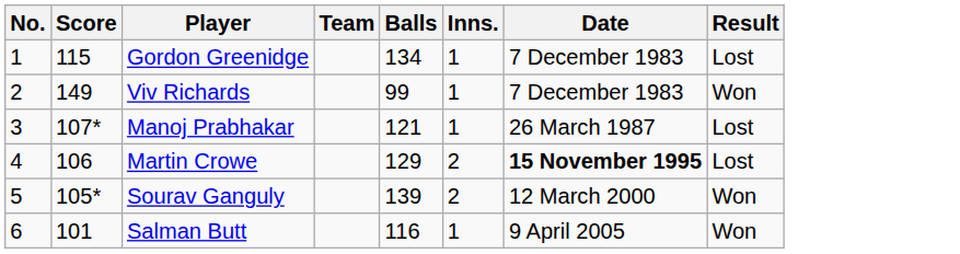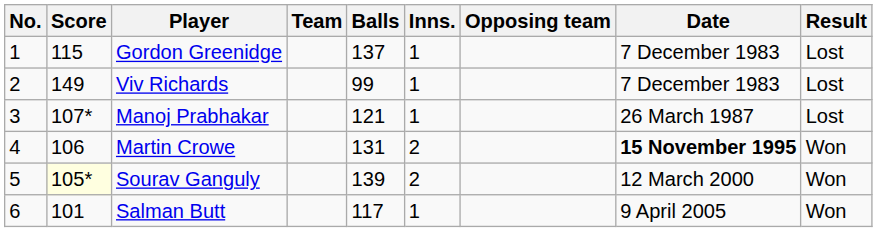 <table class="wikitable sortable" style="font-size:95%">
 <tr>
 <th>No.</th>
 <th>Score</th>
 <th>Player</th>
 <th>Team</th>
 <th>Balls</th>
 <th>Inns.</th>
+<th>Opposing team</th>
 <th>Date</th>
 <th>Result</th>
 </tr>
 <tr>
 <td>1</td>
 <td>115</td>
 <td><a href='#'>Gordon Greenidge</a></td>
 <td></td>
-<td>134</td>
+<td>137</td>
 <td>1</td>
+<td></td>
 <td>7 December 1983</td>
 <td>Lost</td>
 </tr>
 <tr>
 <td>2</td>
 <td>149</td>
 <td><a href='#'>Viv Richards</a></td>
 <td></td>
 <td>99</td>
 <td>1</td>
+<td></td>
 <td>7 December 1983</td>
-<td>Won</td>
+<td>Lost</td>
 </tr>
 <tr>
 <td>3</td>
 <td>107*</td>
 <td><a href='#'>Manoj Prabhakar</a></td>
 <td></td>
 <td>121</td>
 <td>1</td>
+<td></td>
 <td>26 March 1987</td>
 <td>Lost</td>
 </tr>
 <tr>
 <td>4</td>
 <td>106</td>
 <td><a href='#'>Martin Crowe</a></td>
 <td></td>
-<td>129</td>
+<td>131</td>
 <td>2</td>
+<td></td>
 <td><strong>15 November 1995</strong></td>
-<td>Lost</td>
+<td>Won</td>
 </tr>
 <tr>
 <td>5</td>
-<td>105*</td>
+<td style="background: lightyellow;">105*</td>
 <td><a href='#'>Sourav Ganguly</a></td>
 <td></td>
 <td>139</td>
 <td>2</td>
+<td></td>
 <td>12 March 2000</td>
 <td>Won</td>
 </tr>
 <tr>
 <td>6</td>
 <td>101</td>
 <td><a href='#'>Salman Butt</a></td>
 <td></td>
-<td>116</td>
+<td>117</td>
 <td>1</td>
+<td></td>
 <td>9 April 2005</td>
 <td>Won</td>
 </tr>
 </table>
